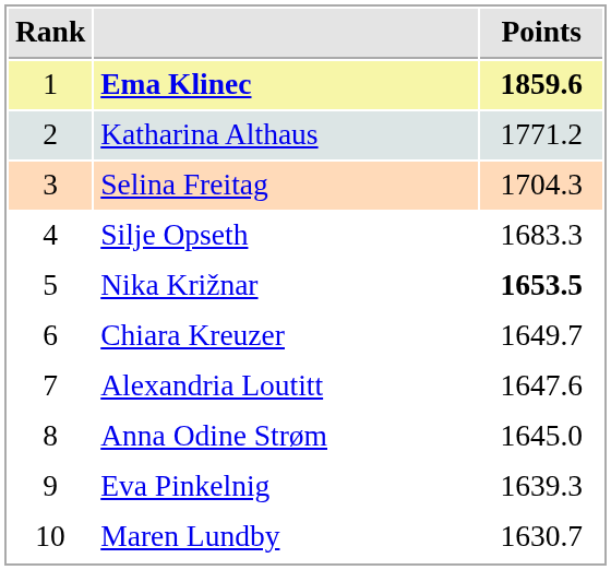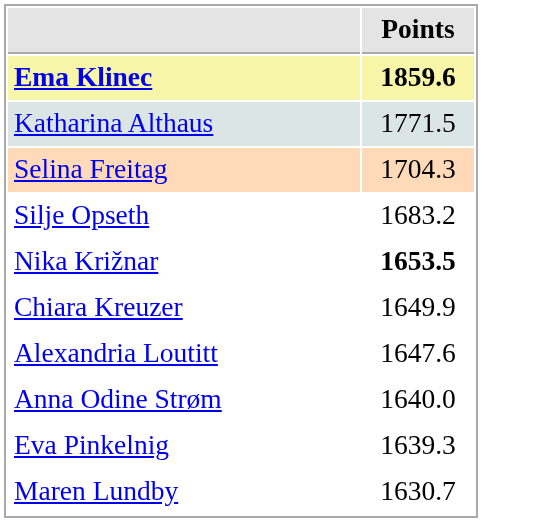 <table cellspacing="1" cellpadding="3" style="border:1px solid #AAAAAA;font-size:86%">
 <tr style="background-color: #E4E4E4;">
-<th style="border-bottom:1px solid #AAAAAA; width: 10px;">Rank</th>
 <th style="border-bottom:1px solid #AAAAAA; width: 170px;"></th>
 <th style="border-bottom:1px solid #AAAAAA; width: 50px;">Points</th>
 </tr>
 <tr style="background:#f7f6a8;">
-<td align=center>1</td>
 <td> <strong><a href='#'>Ema Klinec</a></strong></td>
 <td align=center><strong>1859.6</strong></td>
 </tr>
 <tr style="background:#dce5e5;">
-<td align=center>2</td>
 <td> <a href='#'>Katharina Althaus</a></td>
-<td align=center>1771.2</td>
+<td align=center>1771.5</td>
 </tr>
 <tr style="background:#ffdab9;">
-<td align=center>3</td>
 <td> <a href='#'>Selina Freitag</a></td>
 <td align=center>1704.3</td>
 </tr>
 <tr>
-<td align=center>4</td>
 <td> <a href='#'>Silje Opseth</a></td>
-<td align=center>1683.3</td>
+<td align=center>1683.2</td>
 </tr>
 <tr>
-<td align=center>5</td>
 <td> <a href='#'>Nika Križnar</a></td>
 <td align=center><strong>1653.5</strong></td>
 </tr>
 <tr>
-<td align=center>6</td>
 <td> <a href='#'>Chiara Kreuzer</a></td>
-<td align=center>1649.7</td>
+<td align=center>1649.9</td>
 </tr>
 <tr>
-<td align=center>7</td>
 <td> <a href='#'>Alexandria Loutitt</a></td>
 <td align=center>1647.6</td>
 </tr>
 <tr>
-<td align=center>8</td>
 <td> <a href='#'>Anna Odine Strøm</a></td>
-<td align=center>1645.0</td>
+<td align=center>1640.0</td>
 </tr>
 <tr>
-<td align=center>9</td>
 <td> <a href='#'>Eva Pinkelnig</a></td>
 <td align=center>1639.3</td>
 </tr>
 <tr>
-<td align=center>10</td>
 <td> <a href='#'>Maren Lundby</a></td>
 <td align=center>1630.7</td>
 </tr>
 </table>
